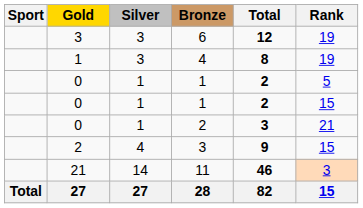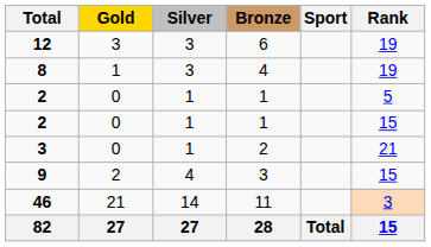 <table class="wikitable sortable" style="margin-top:0em; text-align:center; font-size:100%;">
 <tr>
-<th>Sport</th>
+<th style="width:4em;">Total</th>
 <th style="background:gold; width:4em;"><strong>Gold</strong></th>
 <th style="background:silver; width:4em;"><strong>Silver</strong></th>
 <th style="background:#cc9966; width:4em;"><strong>Bronze</strong></th>
-<th style="width:4em;">Total</th>
+<th>Sport</th>
 <th style="width:4em;">Rank</th>
 </tr>
 <tr>
-<td align=left></td>
+<td><strong>12</strong></td>
 <td>3</td>
 <td>3</td>
 <td>6</td>
-<td><strong>12</strong></td>
+<td align=left></td>
 <td><a href='#'>19</a></td>
 </tr>
 <tr>
-<td align=left></td>
+<td><strong>8</strong></td>
 <td>1</td>
 <td>3</td>
 <td>4</td>
-<td><strong>8</strong></td>
+<td align=left></td>
 <td><a href='#'>19</a></td>
 </tr>
 <tr>
-<td align=left></td>
+<td><strong>2</strong></td>
 <td>0</td>
 <td>1</td>
 <td>1</td>
-<td><strong>2</strong></td>
+<td align=left></td>
 <td><a href='#'>5</a></td>
 </tr>
 <tr>
-<td align=left></td>
+<td><strong>2</strong></td>
 <td>0</td>
 <td>1</td>
 <td>1</td>
-<td><strong>2</strong></td>
+<td align=left></td>
 <td><a href='#'>15</a></td>
 </tr>
 <tr>
-<td align=left></td>
+<td><strong>3</strong></td>
 <td>0</td>
 <td>1</td>
 <td>2</td>
-<td><strong>3</strong></td>
+<td align=left></td>
 <td><a href='#'>21</a></td>
 </tr>
 <tr>
-<td align=left></td>
+<td><strong>9</strong></td>
 <td>2</td>
 <td>4</td>
 <td>3</td>
-<td><strong>9</strong></td>
+<td align=left></td>
 <td><a href='#'>15</a></td>
 </tr>
 <tr>
-<td align=left></td>
+<td><strong>46</strong></td>
 <td>21</td>
 <td>14</td>
 <td>11</td>
-<td><strong>46</strong></td>
+<td align=left></td>
 <td bgcolor=ffdab9><a href='#'>3</a></td>
 </tr>
 <tr>
-<th>Total</th>
+<th>82</th>
 <th>27</th>
 <th>27</th>
 <th>28</th>
-<th>82</th>
+<th>Total</th>
 <th><a href='#'>15</a></th>
 </tr>
 </table>
